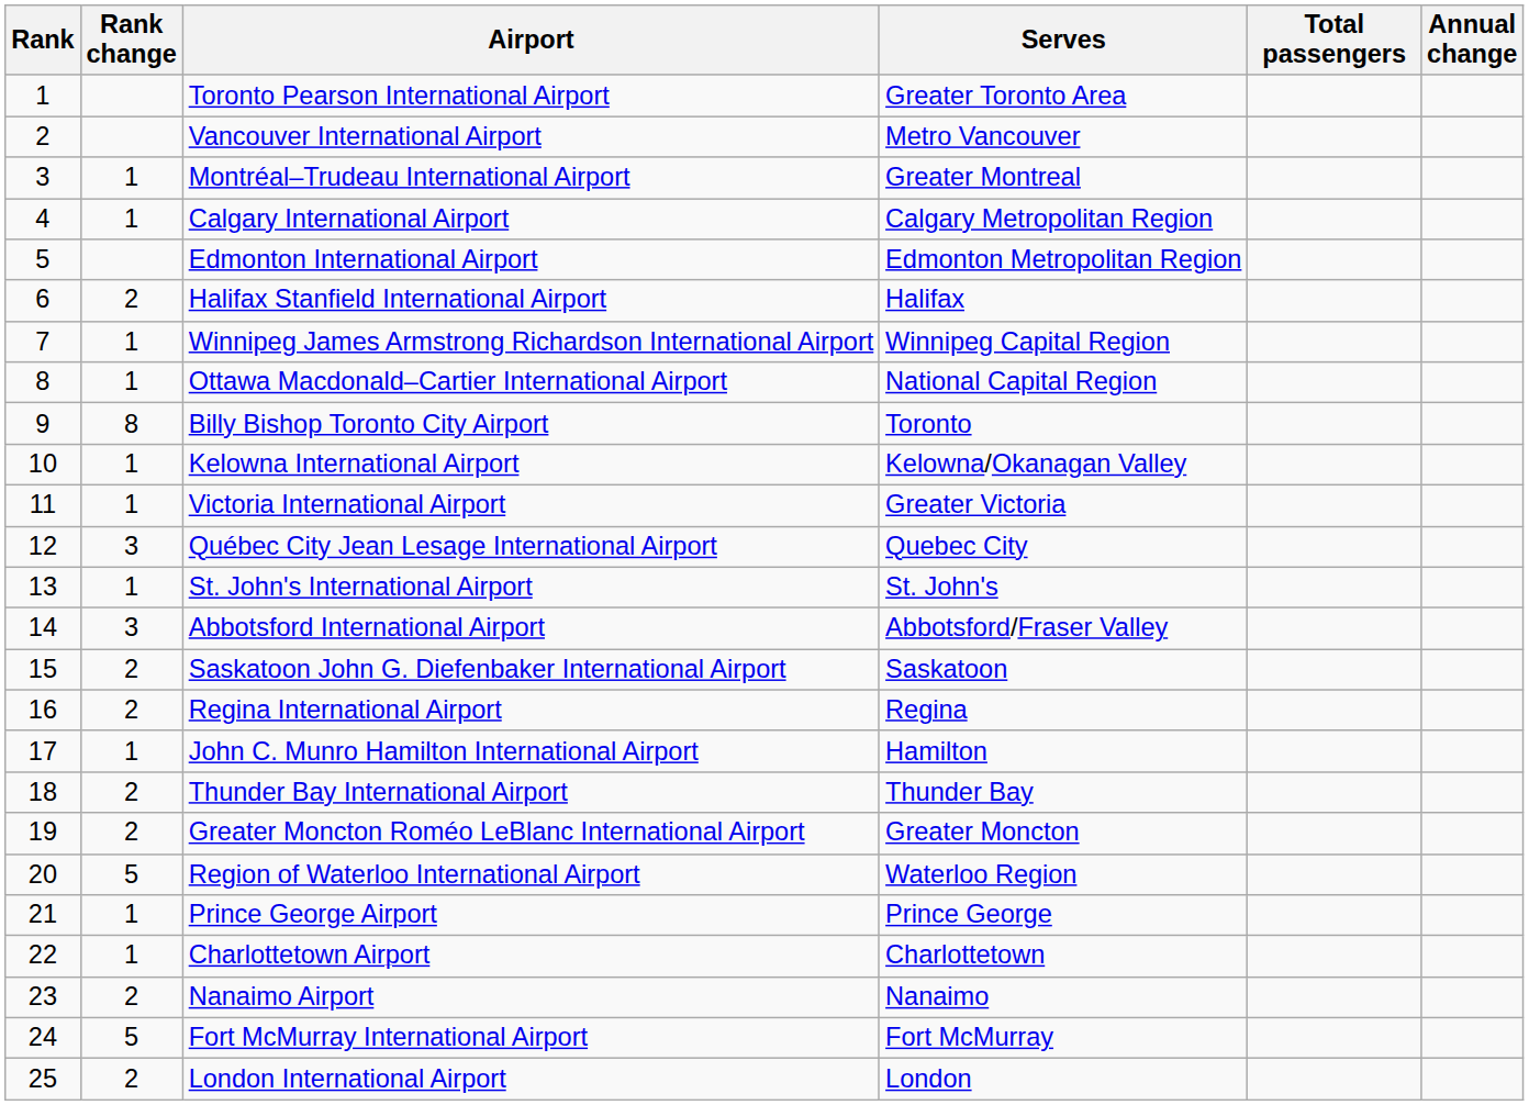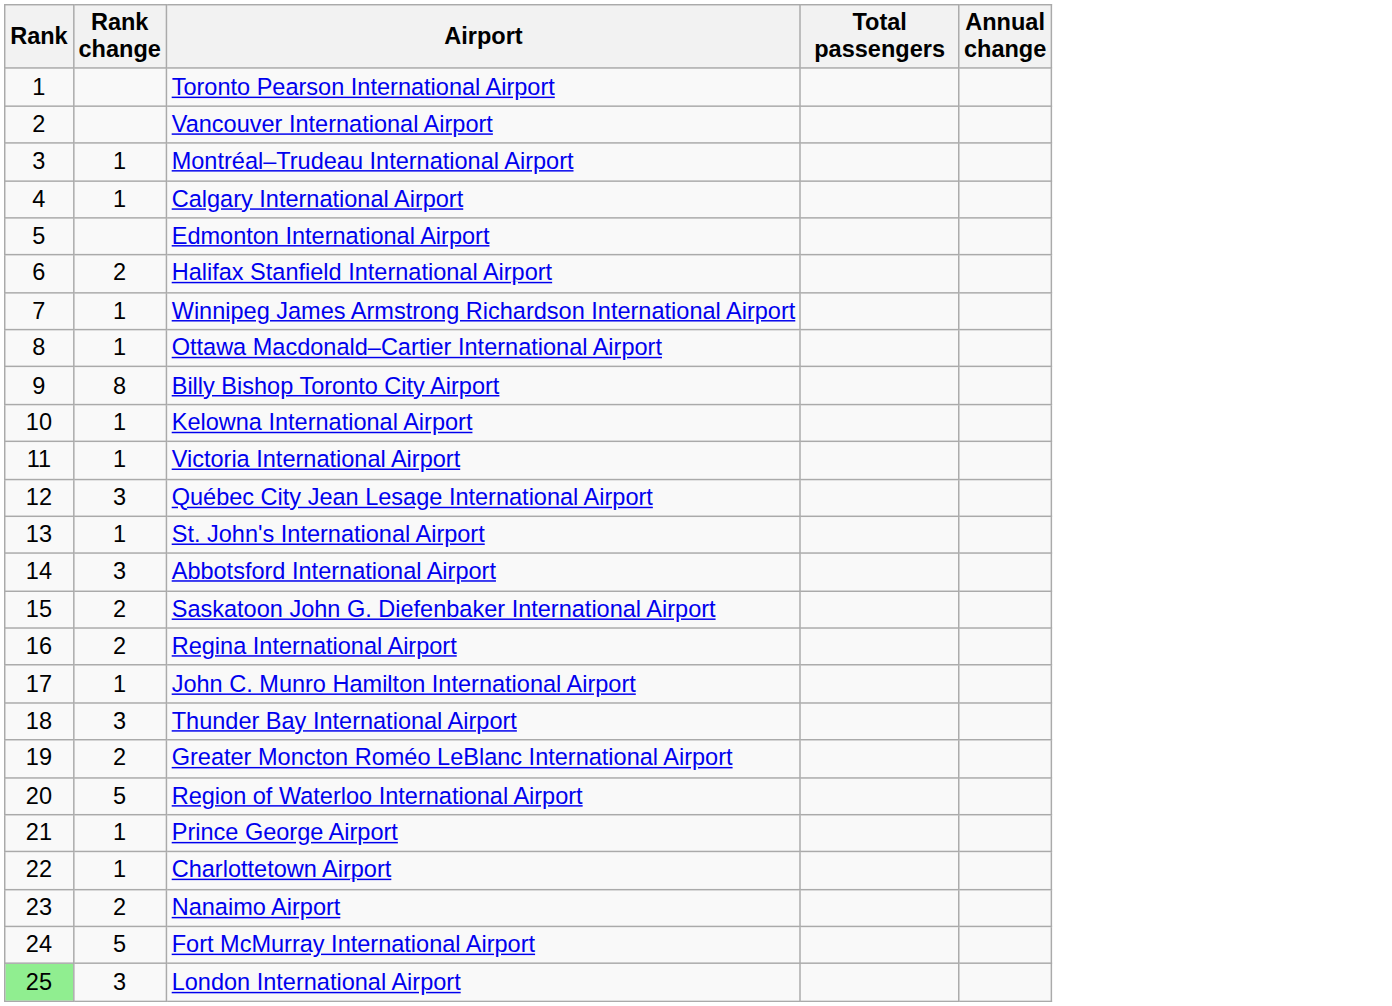 <table class="wikitable sortable">
 <tr>
 <th>Rank</th>
 <th>Rank<br>change</th>
 <th>Airport</th>
-<th>Serves</th>
 <th style="width:100px">Total<br>passengers</th>
 <th>Annual<br>change</th>
 </tr>
 <tr>
 <td style="text-align:center;">1</td>
 <td style="text-align:center;"></td>
 <td><a href='#'>Toronto Pearson International Airport</a></td>
-<td><a href='#'>Greater Toronto Area</a></td>
 <td style="text-align:right;"></td>
 <td style="text-align:right;"> </td>
 </tr>
 <tr>
 <td style="text-align:center;">2</td>
 <td style="text-align:center;"></td>
 <td><a href='#'>Vancouver International Airport</a></td>
-<td><a href='#'>Metro Vancouver</a></td>
 <td style="text-align:right;"></td>
 <td style="text-align:right;"> </td>
 </tr>
 <tr>
 <td style="text-align:center;">3</td>
 <td style="text-align:center;">1</td>
 <td><a href='#'>Montréal–Trudeau International Airport</a></td>
-<td><a href='#'>Greater Montreal</a></td>
 <td style="text-align:right;"></td>
 <td style="text-align:right;"> </td>
 </tr>
 <tr>
 <td style="text-align:center;">4</td>
 <td style="text-align:center;">1</td>
 <td><a href='#'>Calgary International Airport</a></td>
-<td><a href='#'>Calgary Metropolitan Region</a></td>
 <td style="text-align:right;"></td>
 <td style="text-align:right;"> </td>
 </tr>
 <tr>
 <td style="text-align:center;">5</td>
 <td style="text-align:center;"></td>
 <td><a href='#'>Edmonton International Airport</a></td>
-<td><a href='#'>Edmonton Metropolitan Region</a></td>
 <td style="text-align:right;"></td>
 <td style="text-align:right;"> </td>
 </tr>
 <tr>
 <td style="text-align:center;">6</td>
 <td style="text-align:center;">2</td>
 <td><a href='#'>Halifax Stanfield International Airport</a></td>
-<td><a href='#'>Halifax</a></td>
 <td style="text-align:right;"></td>
 <td style="text-align:right;"> </td>
 </tr>
 <tr>
 <td style="text-align:center;">7</td>
 <td style="text-align:center;">1</td>
 <td><a href='#'>Winnipeg James Armstrong Richardson International Airport</a></td>
-<td><a href='#'>Winnipeg Capital Region</a></td>
 <td style="text-align:right;"></td>
 <td style="text-align:right;"> </td>
 </tr>
 <tr>
 <td style="text-align:center;">8</td>
 <td style="text-align:center;">1</td>
 <td><a href='#'>Ottawa Macdonald–Cartier International Airport</a></td>
-<td><a href='#'>National Capital Region</a></td>
 <td style="text-align:right;"></td>
 <td style="text-align:right;"> </td>
 </tr>
 <tr>
 <td style="text-align:center;">9</td>
 <td style="text-align:center;">8</td>
 <td><a href='#'>Billy Bishop Toronto City Airport</a></td>
-<td><a href='#'>Toronto</a></td>
 <td style="text-align:right;"></td>
 <td style="text-align:right;"> </td>
 </tr>
 <tr>
 <td style="text-align:center;">10</td>
 <td style="text-align:center;">1</td>
 <td><a href='#'>Kelowna International Airport</a></td>
-<td><a href='#'>Kelowna</a>/<a href='#'>Okanagan Valley</a></td>
 <td style="text-align:right;"></td>
 <td style="text-align:right;"> </td>
 </tr>
 <tr>
 <td style="text-align:center;">11</td>
 <td style="text-align:center;">1</td>
 <td><a href='#'>Victoria International Airport</a></td>
-<td><a href='#'>Greater Victoria</a></td>
 <td style="text-align:right;"></td>
 <td style="text-align:right;"> </td>
 </tr>
 <tr>
 <td style="text-align:center;">12</td>
 <td style="text-align:center;">3</td>
 <td><a href='#'>Québec City Jean Lesage International Airport</a></td>
-<td><a href='#'>Quebec City</a></td>
 <td style="text-align:right;"></td>
 <td style="text-align:right;"> </td>
 </tr>
 <tr>
 <td style="text-align:center;">13</td>
 <td style="text-align:center;">1</td>
 <td><a href='#'>St. John's International Airport</a></td>
-<td><a href='#'>St. John's</a></td>
 <td style="text-align:right;"></td>
 <td style="text-align:right;"> </td>
 </tr>
 <tr>
 <td style="text-align:center;">14</td>
 <td style="text-align:center;">3</td>
 <td><a href='#'>Abbotsford International Airport</a></td>
-<td><a href='#'>Abbotsford</a>/<a href='#'>Fraser Valley</a></td>
 <td style="text-align:right;"></td>
 <td style="text-align:right;"> </td>
 </tr>
 <tr>
 <td style="text-align:center;">15</td>
 <td style="text-align:center;">2</td>
 <td><a href='#'>Saskatoon John G. Diefenbaker International Airport</a></td>
-<td><a href='#'>Saskatoon</a></td>
 <td style="text-align:right;"></td>
 <td style="text-align:right;"> </td>
 </tr>
 <tr>
 <td style="text-align:center;">16</td>
 <td style="text-align:center;">2</td>
 <td><a href='#'>Regina International Airport</a></td>
-<td><a href='#'>Regina</a></td>
 <td style="text-align:right;"></td>
 <td style="text-align:right;"> </td>
 </tr>
 <tr>
 <td style="text-align:center;">17</td>
 <td style="text-align:center;">1</td>
 <td><a href='#'>John C. Munro Hamilton International Airport</a></td>
-<td><a href='#'>Hamilton</a></td>
 <td style="text-align:right;"></td>
 <td style="text-align:right;"> </td>
 </tr>
 <tr>
 <td style="text-align:center;">18</td>
-<td style="text-align:center;"> 2</td>
+<td style="text-align:center;"> 3</td>
 <td><a href='#'>Thunder Bay International Airport</a></td>
-<td><a href='#'>Thunder Bay</a></td>
 <td style="text-align:right;"></td>
 <td style="text-align:right;"> </td>
 </tr>
 <tr>
 <td style="text-align:center;">19</td>
 <td style="text-align:center;">2</td>
 <td><a href='#'>Greater Moncton Roméo LeBlanc International Airport</a></td>
-<td><a href='#'>Greater Moncton</a></td>
 <td style="text-align:right;"></td>
 <td style="text-align:right;"> </td>
 </tr>
 <tr>
 <td style="text-align:center;">20</td>
 <td style="text-align:center;">5</td>
 <td><a href='#'>Region of Waterloo International Airport</a></td>
-<td><a href='#'>Waterloo Region</a></td>
 <td style="text-align:right;"></td>
 <td style="text-align:right;"> </td>
 </tr>
 <tr>
 <td style="text-align:center;">21</td>
 <td style="text-align:center;">1</td>
 <td><a href='#'>Prince George Airport</a></td>
-<td><a href='#'>Prince George</a></td>
 <td style="text-align:right;"></td>
 <td style="text-align:right;"> </td>
 </tr>
 <tr>
 <td style="text-align:center;">22</td>
 <td style="text-align:center;">1</td>
 <td><a href='#'>Charlottetown Airport</a></td>
-<td><a href='#'>Charlottetown</a></td>
 <td style="text-align:right;"></td>
 <td style="text-align:right;"> </td>
 </tr>
 <tr>
 <td style="text-align:center;">23</td>
 <td style="text-align:center;">2</td>
 <td><a href='#'>Nanaimo Airport</a></td>
-<td><a href='#'>Nanaimo</a></td>
 <td style="text-align:right;"></td>
 <td style="text-align:right;"></td>
 </tr>
 <tr>
 <td style="text-align:center;">24</td>
 <td style="text-align:center;">5</td>
 <td><a href='#'>Fort McMurray International Airport</a></td>
-<td><a href='#'>Fort McMurray</a></td>
 <td style="text-align:right;"></td>
 <td style="text-align:right;"> </td>
 </tr>
 <tr>
-<td style="text-align:center;">25</td>
-<td style="text-align:center;">2</td>
+<td style="background: lightgreen; text-align:center;">25</td>
+<td style="text-align:center;">3</td>
 <td><a href='#'>London International Airport</a></td>
-<td><a href='#'>London</a></td>
 <td style="text-align:right;"></td>
 <td style="text-align:right;"> </td>
 </tr>
 </table>
